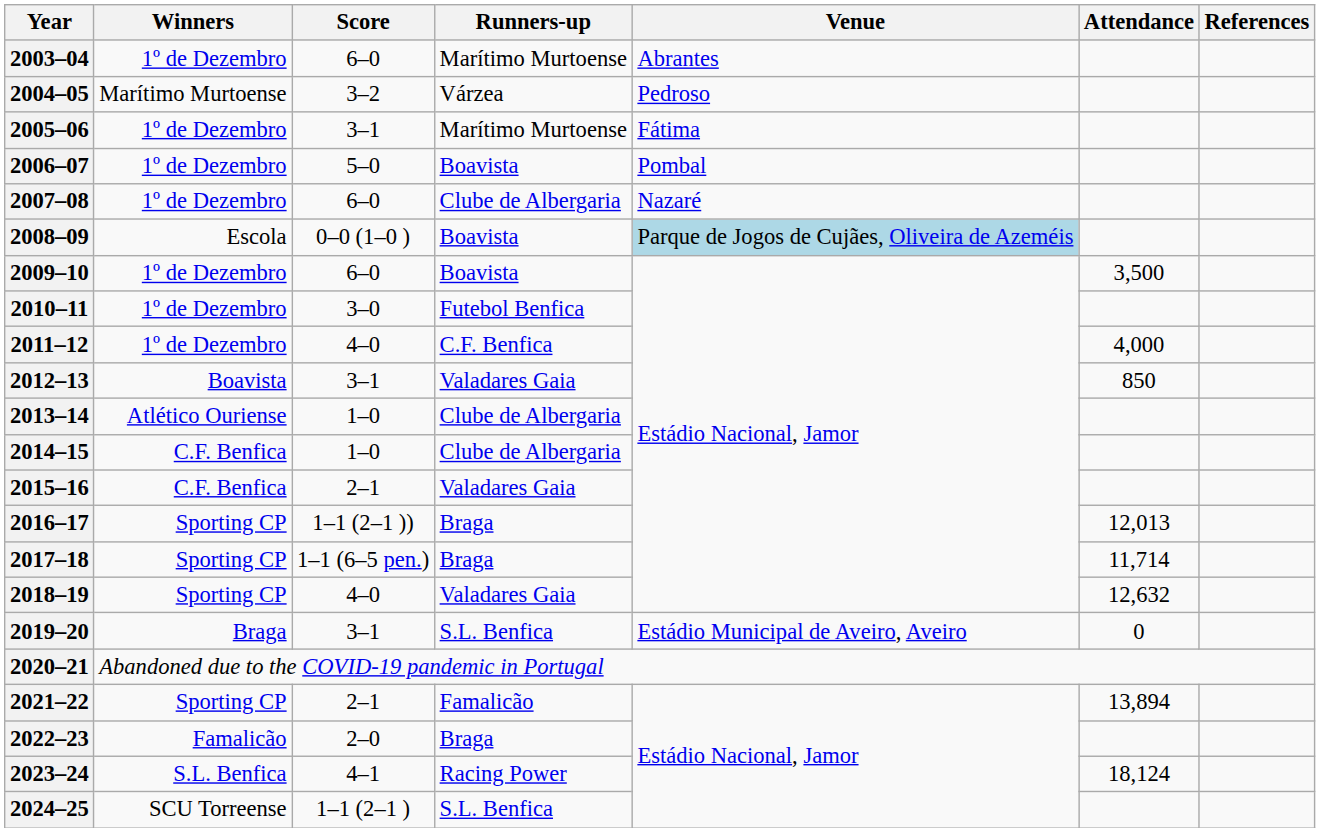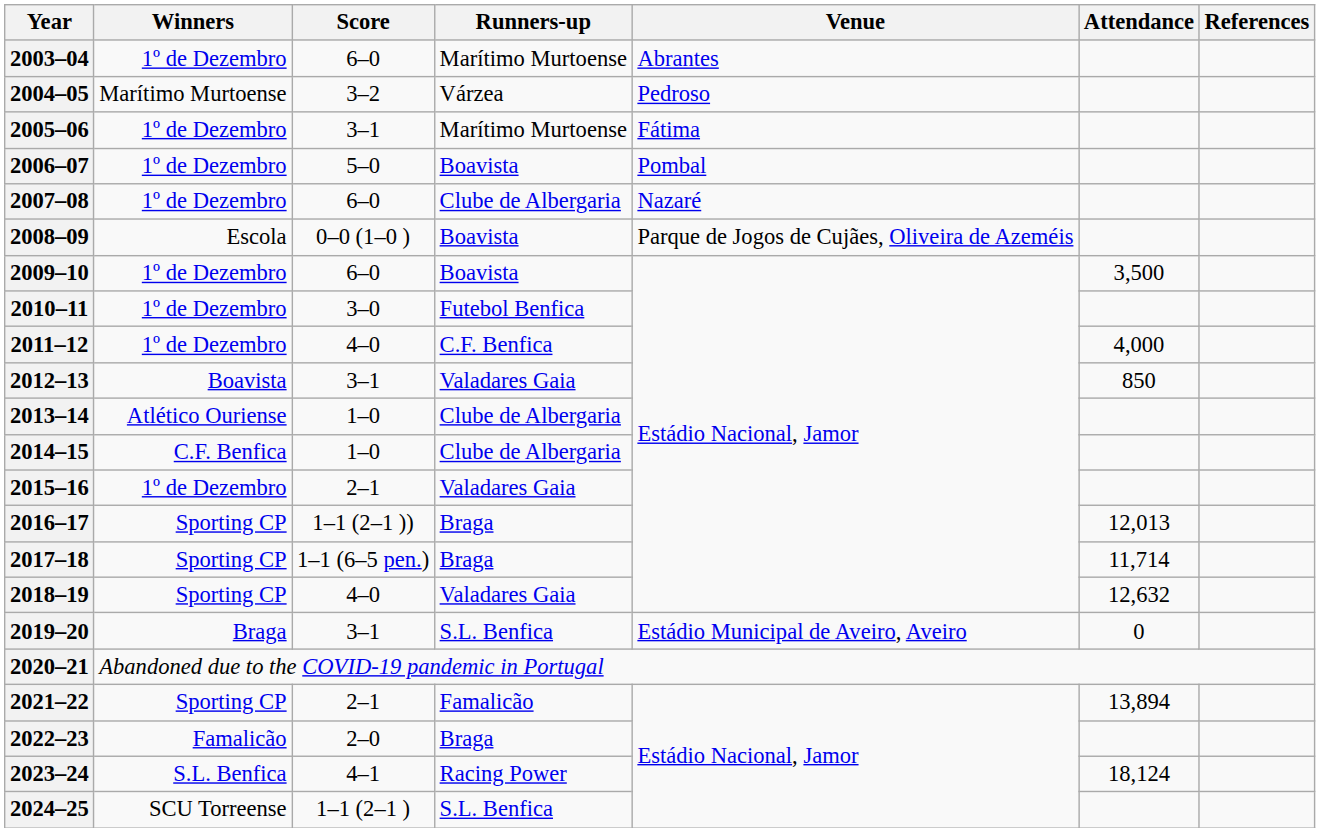 <table class="sortable plainrowheaders wikitable">
 <tr>
 <th scope="col">Year</th>
 <th scope="col">Winners</th>
 <th scope="col">Score</th>
 <th scope="col">Runners-up</th>
 <th scope="col">Venue</th>
 <th scope="col">Attendance</th>
 <th scope="col" class="unsortable">References</th>
 </tr>
 <tr>
 <th scope="row" style=text-align:center>2003–04</th>
 <td align=right><a href='#'>1º de Dezembro</a></td>
 <td align=center>6–0</td>
 <td>Marítimo Murtoense</td>
 <td><a href='#'>Abrantes</a></td>
 <td align=center></td>
 <td align=center></td>
 </tr>
 <tr>
 <th scope="row" style=text-align:center>2004–05</th>
 <td align=right>Marítimo Murtoense</td>
 <td align=center>3–2</td>
 <td>Várzea</td>
 <td><a href='#'>Pedroso</a></td>
 <td align=center></td>
 <td align=center></td>
 </tr>
 <tr>
 <th scope="row" style=text-align:center>2005–06</th>
 <td align=right><a href='#'>1º de Dezembro</a></td>
 <td align=center>3–1</td>
 <td>Marítimo Murtoense</td>
 <td><a href='#'>Fátima</a></td>
 <td align=center></td>
 <td align=center></td>
 </tr>
 <tr>
 <th scope="row" style=text-align:center>2006–07</th>
 <td align=right><a href='#'>1º de Dezembro</a></td>
 <td align=center>5–0</td>
 <td><a href='#'>Boavista</a></td>
 <td><a href='#'>Pombal</a></td>
 <td align=center></td>
 <td align=center></td>
 </tr>
 <tr>
 <th scope="row" style=text-align:center>2007–08</th>
 <td align=right><a href='#'>1º de Dezembro</a></td>
 <td align=center>6–0</td>
 <td><a href='#'>Clube de Albergaria</a></td>
 <td><a href='#'>Nazaré</a></td>
 <td align=center></td>
 <td align=center></td>
 </tr>
 <tr>
 <th scope="row" style=text-align:center>2008–09</th>
 <td align=right>Escola</td>
 <td align=center>0–0 (1–0 )</td>
 <td><a href='#'>Boavista</a></td>
-<td style="background: lightblue;">Parque de Jogos de Cujães, <a href='#'>Oliveira de Azeméis</a></td>
+<td>Parque de Jogos de Cujães, <a href='#'>Oliveira de Azeméis</a></td>
 <td align=center></td>
 <td align=center></td>
 </tr>
 <tr>
 <th scope="row" style=text-align:center>2009–10</th>
 <td align=right><a href='#'>1º de Dezembro</a></td>
 <td align=center>6–0</td>
 <td><a href='#'>Boavista</a></td>
 <td rowspan="10"><a href='#'>Estádio Nacional</a>, <a href='#'>Jamor</a></td>
 <td align=center>3,500</td>
 <td align=center></td>
 </tr>
 <tr>
 <th scope="row" style=text-align:center>2010–11</th>
 <td align=right><a href='#'>1º de Dezembro</a></td>
 <td align=center>3–0</td>
 <td><a href='#'>Futebol Benfica</a></td>
 <td align=center></td>
 <td align=center></td>
 </tr>
 <tr>
 <th scope="row" style=text-align:center>2011–12</th>
 <td align=right><a href='#'>1º de Dezembro</a></td>
 <td align=center>4–0</td>
 <td><a href='#'>C.F. Benfica</a></td>
 <td align=center>4,000</td>
 <td align=center></td>
 </tr>
 <tr>
 <th scope="row" style=text-align:center>2012–13</th>
 <td align=right><a href='#'>Boavista</a></td>
 <td align=center>3–1</td>
 <td><a href='#'>Valadares Gaia</a></td>
 <td align=center>850</td>
 <td align=center></td>
 </tr>
 <tr>
 <th scope="row" style=text-align:center>2013–14</th>
 <td align=right><a href='#'>Atlético Ouriense</a></td>
 <td align=center>1–0</td>
 <td><a href='#'>Clube de Albergaria</a></td>
 <td align=center></td>
 <td align=center></td>
 </tr>
 <tr>
 <th scope="row" style=text-align:center>2014–15</th>
 <td align=right><a href='#'>C.F. Benfica</a></td>
 <td align=center>1–0</td>
 <td><a href='#'>Clube de Albergaria</a></td>
 <td align=center></td>
 <td align=center></td>
 </tr>
 <tr>
 <th scope="row" style=text-align:center>2015–16</th>
-<td align=right><a href='#'>C.F. Benfica</a></td>
+<td align=right><a href='#'>1º de Dezembro</a></td>
 <td align=center>2–1</td>
 <td><a href='#'>Valadares Gaia</a></td>
 <td align=center></td>
 <td align=center></td>
 </tr>
 <tr>
 <th scope="row" style=text-align:center>2016–17</th>
 <td align=right><a href='#'>Sporting CP</a></td>
 <td align=center>1–1 (2–1 ))</td>
 <td><a href='#'>Braga</a></td>
 <td align=center>12,013</td>
 <td align=center></td>
 </tr>
 <tr>
 <th scope="row" style=text-align:center>2017–18</th>
 <td align=right><a href='#'>Sporting CP</a></td>
 <td align=center>1–1 (6–5 <a href='#'>pen.</a>)</td>
 <td><a href='#'>Braga</a></td>
 <td align=center>11,714</td>
 <td align=center></td>
 </tr>
 <tr>
 <th scope="row" style=text-align:center>2018–19</th>
 <td align=right><a href='#'>Sporting CP</a></td>
 <td align=center>4–0</td>
 <td><a href='#'>Valadares Gaia</a></td>
 <td align=center>12,632</td>
 <td align=center></td>
 </tr>
 <tr>
 <th scope="row" style=text-align:center>2019–20</th>
 <td align=right><a href='#'>Braga</a></td>
 <td align=center>3–1</td>
 <td><a href='#'>S.L. Benfica</a></td>
 <td><a href='#'>Estádio Municipal de Aveiro</a>, <a href='#'>Aveiro</a></td>
 <td align=center>0</td>
 <td align=center></td>
 </tr>
 <tr>
 <th scope="row" style=text-align:center>2020–21</th>
 <td colspan=6><em>Abandoned due to the <a href='#'>COVID-19 pandemic in Portugal</a></em></td>
 </tr>
 <tr>
 <th scope="row" style=text-align:center>2021–22</th>
 <td align=right><a href='#'>Sporting CP</a></td>
 <td align=center>2–1</td>
 <td><a href='#'>Famalicão</a></td>
 <td rowspan="4"><a href='#'>Estádio Nacional</a>, <a href='#'>Jamor</a></td>
 <td align=center>13,894</td>
 <td align=center></td>
 </tr>
 <tr>
 <th scope="row" style=text-align:center>2022–23</th>
 <td align=right><a href='#'>Famalicão</a></td>
 <td align=center>2–0</td>
 <td><a href='#'>Braga</a></td>
 <td></td>
 <td></td>
 </tr>
 <tr>
 <th scope="row" style=text-align:center>2023–24</th>
 <td align=right><a href='#'>S.L. Benfica</a></td>
 <td align=center>4–1</td>
 <td [Racing Power FC (women)><a href='#'>Racing Power</a></td>
 <td align=center>18,124</td>
 <td></td>
 </tr>
 <tr>
 <th scope="row" style=text-align:center>2024–25</th>
 <td align=right>SCU Torreense</td>
 <td align=center>1–1 (2–1 )</td>
 <td><a href='#'>S.L. Benfica</a></td>
 <td></td>
 <td align=center></td>
 </tr>
 </table>
